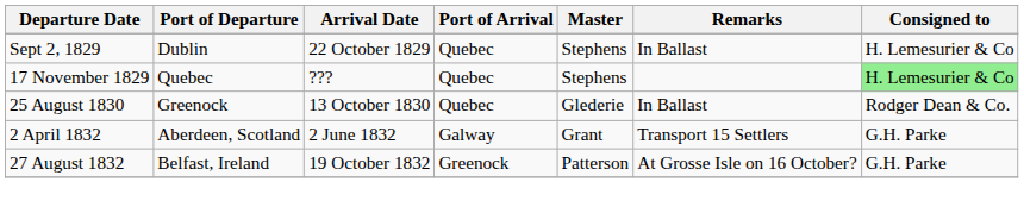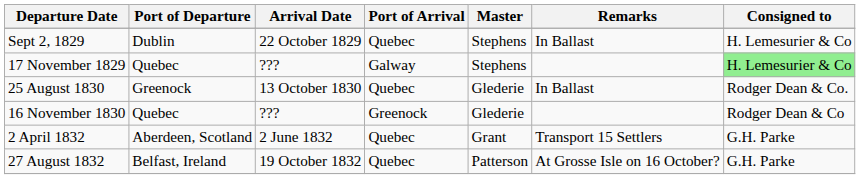 <table class="wikitable">
 <tr>
 <th>Departure Date</th>
 <th>Port of Departure</th>
 <th>Arrival Date</th>
 <th>Port of Arrival</th>
 <th>Master</th>
 <th>Remarks</th>
 <th>Consigned to</th>
 </tr>
 <tr>
 </tr>
 <tr>
 <td>Sept 2, 1829</td>
 <td>Dublin</td>
 <td>22 October 1829</td>
 <td>Quebec</td>
 <td>Stephens</td>
 <td>In Ballast</td>
 <td>H. Lemesurier & Co </td>
 </tr>
 <tr>
 <td>17 November 1829</td>
 <td>Quebec</td>
 <td>???</td>
-<td>Quebec</td>
+<td>Galway</td>
 <td>Stephens</td>
 <td></td>
 <td style="background: lightgreen;">H. Lemesurier & Co </td>
 </tr>
 <tr>
 <td>25 August 1830</td>
 <td>Greenock</td>
 <td>13 October 1830</td>
 <td>Quebec</td>
 <td>Glederie</td>
 <td>In Ballast</td>
 <td>Rodger Dean & Co. </td>
 </tr>
 <tr>
+<td>16 November 1830</td>
+<td>Quebec</td>
+<td>???</td>
+<td>Greenock</td>
+<td>Glederie</td>
+<td></td>
+<td>Rodger Dean & Co </td>
+</tr>
+<tr>
 <td>2 April 1832</td>
 <td>Aberdeen, Scotland</td>
 <td>2 June 1832</td>
-<td>Galway</td>
+<td>Quebec</td>
 <td>Grant</td>
 <td>Transport 15 Settlers</td>
 <td>G.H. Parke </td>
 </tr>
 <tr>
 <td>27 August 1832</td>
 <td>Belfast, Ireland</td>
 <td>19 October 1832</td>
-<td>Greenock</td>
+<td>Quebec</td>
 <td>Patterson</td>
 <td>At Grosse Isle on 16 October?</td>
 <td>G.H. Parke </td>
 </tr>
 <tr>
 </tr>
 </table>
